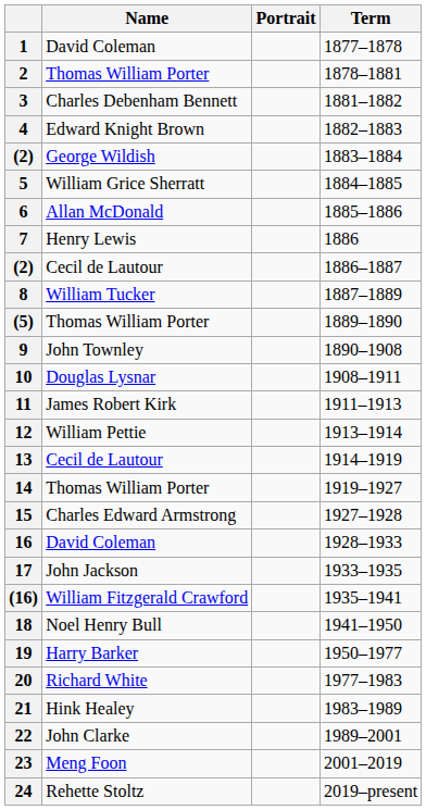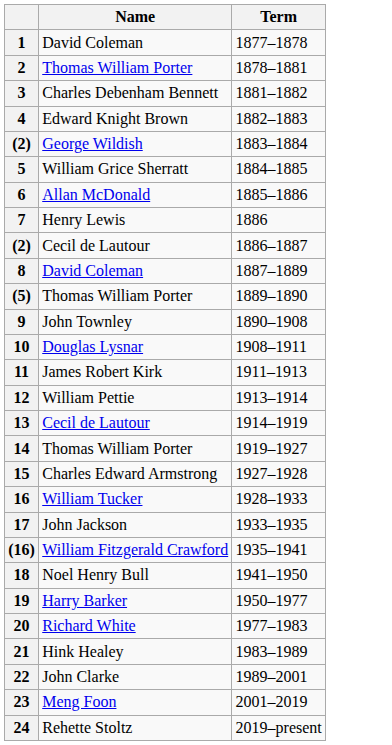 <table class="wikitable" style="text-align:left">
 <tr>
 <th></th>
 <th>Name</th>
-<th>Portrait</th>
 <th>Term</th>
 </tr>
 <tr>
 <th>1</th>
 <td>David Coleman</td>
-<td></td>
 <td>1877–1878</td>
 </tr>
 <tr>
 <th>2</th>
 <td><a href='#'>Thomas William Porter</a></td>
-<td></td>
 <td>1878–1881</td>
 </tr>
 <tr>
 <th>3</th>
 <td>Charles Debenham Bennett</td>
-<td></td>
 <td>1881–1882</td>
 </tr>
 <tr>
 <th>4</th>
 <td>Edward Knight Brown</td>
-<td></td>
 <td>1882–1883</td>
 </tr>
 <tr>
 <th>(2)</th>
 <td><a href='#'>George Wildish</a></td>
-<td></td>
 <td>1883–1884</td>
 </tr>
 <tr>
 <th>5</th>
 <td>William Grice Sherratt</td>
-<td></td>
 <td>1884–1885</td>
 </tr>
 <tr>
 <th>6</th>
 <td><a href='#'>Allan McDonald</a></td>
-<td></td>
 <td>1885–1886</td>
 </tr>
 <tr>
 <th>7</th>
 <td>Henry Lewis</td>
-<td></td>
 <td>1886</td>
 </tr>
 <tr>
 <th>(2)</th>
 <td>Cecil de Lautour</td>
-<td></td>
 <td>1886–1887</td>
 </tr>
 <tr>
 <th>8</th>
-<td><a href='#'>William Tucker</a></td>
-<td></td>
+<td><a href='#'>David Coleman</a></td>
 <td>1887–1889</td>
 </tr>
 <tr>
 <th>(5)</th>
 <td>Thomas William Porter</td>
-<td></td>
 <td>1889–1890</td>
 </tr>
 <tr>
 <th>9</th>
 <td>John Townley</td>
-<td></td>
 <td>1890–1908</td>
 </tr>
 <tr>
 <th>10</th>
 <td><a href='#'>Douglas Lysnar</a></td>
-<td></td>
 <td>1908–1911</td>
 </tr>
 <tr>
 <th>11</th>
 <td>James Robert Kirk</td>
-<td></td>
 <td>1911–1913</td>
 </tr>
 <tr>
 <th>12</th>
 <td>William Pettie</td>
-<td></td>
 <td>1913–1914</td>
 </tr>
 <tr>
 <th>13</th>
 <td><a href='#'>Cecil de Lautour</a></td>
-<td></td>
 <td>1914–1919</td>
 </tr>
 <tr>
 <th>14</th>
 <td>Thomas William Porter</td>
-<td></td>
 <td>1919–1927</td>
 </tr>
 <tr>
 <th>15</th>
 <td>Charles Edward Armstrong</td>
-<td></td>
 <td>1927–1928</td>
 </tr>
 <tr>
 <th>16</th>
-<td><a href='#'>David Coleman</a></td>
-<td></td>
+<td><a href='#'>William Tucker</a></td>
 <td>1928–1933</td>
 </tr>
 <tr>
 <th>17</th>
 <td>John Jackson</td>
-<td></td>
 <td>1933–1935</td>
 </tr>
 <tr>
 <th>(16)</th>
 <td><a href='#'>William Fitzgerald Crawford</a></td>
-<td></td>
 <td>1935–1941</td>
 </tr>
 <tr>
 <th>18</th>
 <td>Noel Henry Bull</td>
-<td></td>
 <td>1941–1950</td>
 </tr>
 <tr>
 <th>19</th>
 <td><a href='#'>Harry Barker</a></td>
-<td></td>
 <td>1950–1977</td>
 </tr>
 <tr>
 <th>20</th>
 <td><a href='#'>Richard White</a></td>
-<td></td>
 <td>1977–1983</td>
 </tr>
 <tr>
 <th>21</th>
 <td>Hink Healey</td>
-<td></td>
 <td>1983–1989</td>
 </tr>
 <tr>
 <th>22</th>
 <td>John Clarke</td>
-<td></td>
 <td>1989–2001</td>
 </tr>
 <tr>
 <th>23</th>
 <td><a href='#'>Meng Foon</a></td>
-<td></td>
 <td>2001–2019</td>
 </tr>
 <tr>
 <th>24</th>
 <td>Rehette Stoltz</td>
-<td></td>
 <td>2019–present</td>
 </tr>
 </table>
